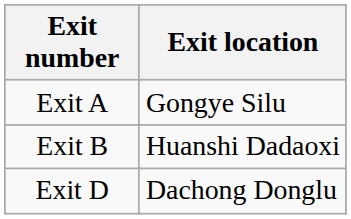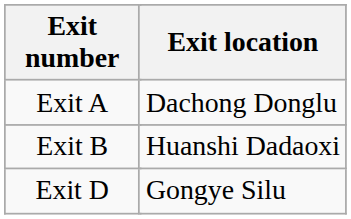 <table class="wikitable">
 <tr>
 <th style="width:70px" colspan="2">Exit number</th>
 <th>Exit location</th>
 </tr>
 <tr>
 <td align="center" colspan="2">Exit A</td>
-<td>Gongye Silu</td>
+<td>Dachong Donglu</td>
 </tr>
 <tr>
 <td align="center" colspan="2">Exit B</td>
 <td>Huanshi Dadaoxi</td>
 </tr>
 <tr>
 <td align="center" colspan="2">Exit D</td>
-<td>Dachong Donglu</td>
+<td>Gongye Silu</td>
 </tr>
 </table>
